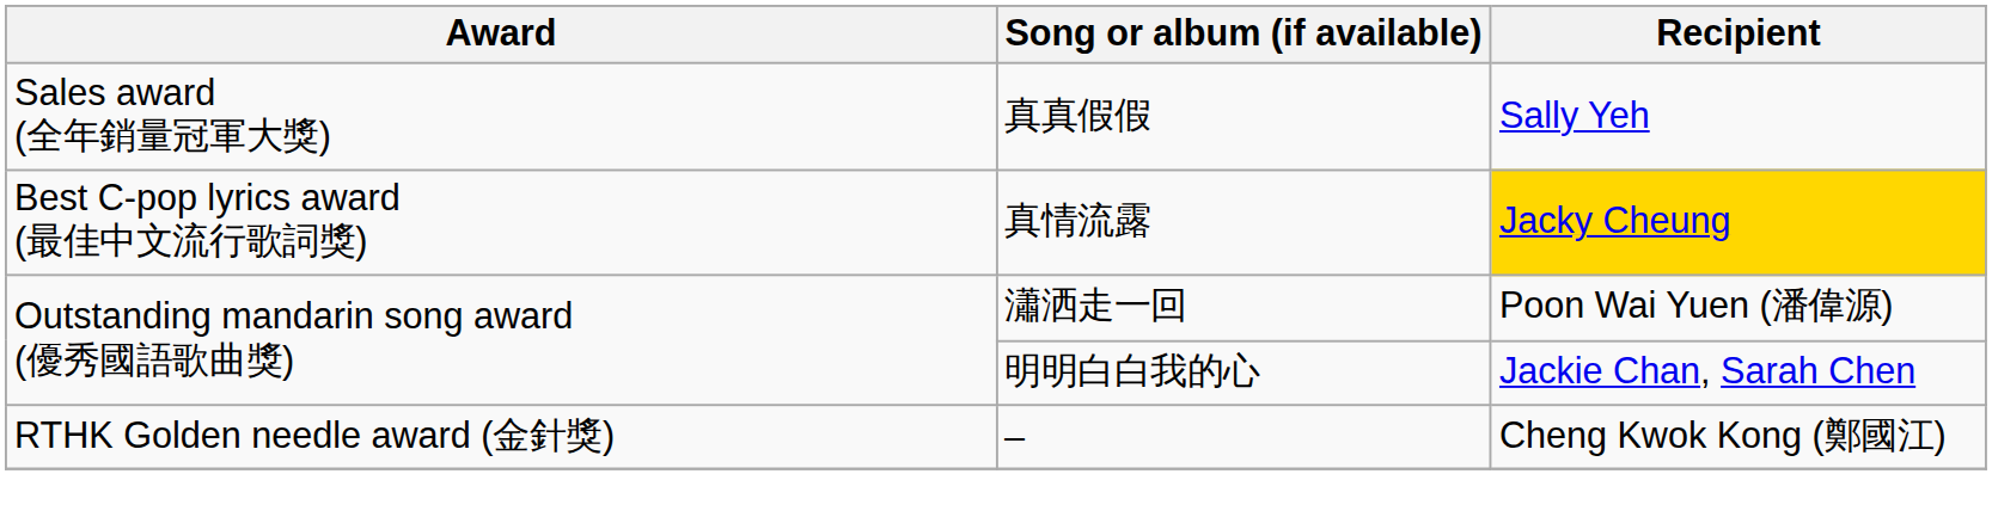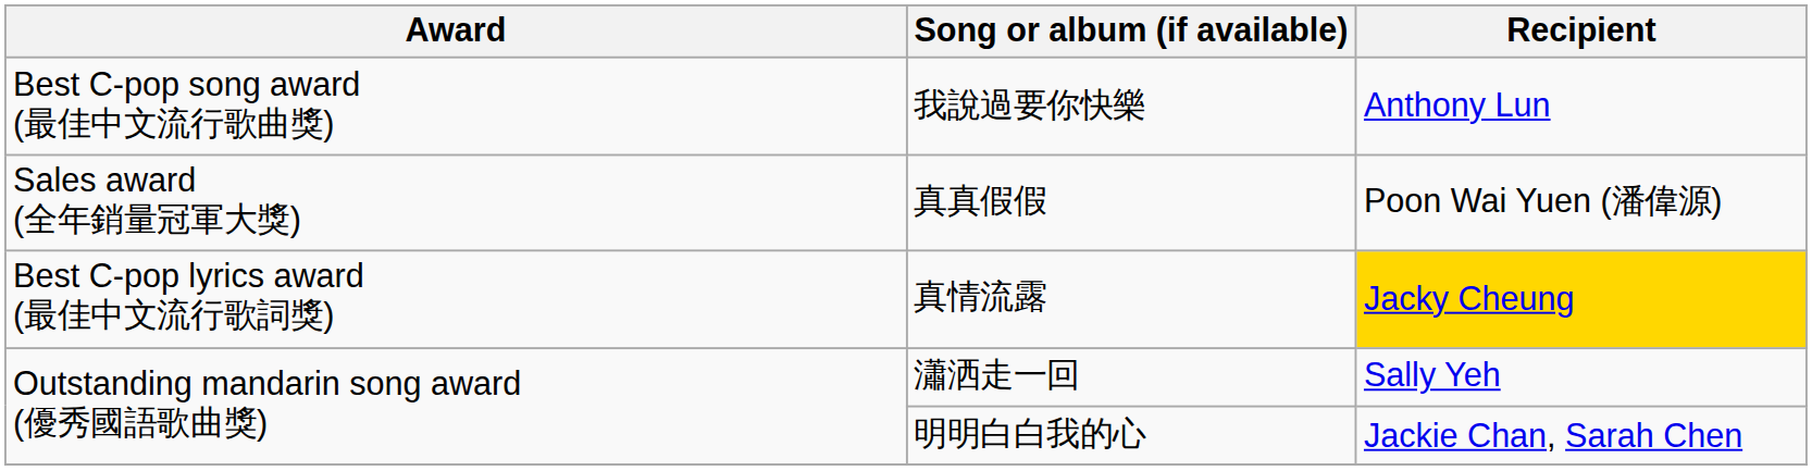 <table class="wikitable">
 <tr>
 <th width=40%>Award</th>
 <th width=20%>Song or album (if available)</th>
 <th width=20%>Recipient</th>
 </tr>
 <tr>
+<td>Best C-pop song award<br>(最佳中文流行歌曲獎)</td>
+<td>我說過要你快樂</td>
+<td><a href='#'>Anthony Lun</a></td>
+</tr>
+<tr>
 <td>Sales award<br>(全年銷量冠軍大獎)</td>
 <td>真真假假</td>
-<td><a href='#'>Sally Yeh</a></td>
+<td>Poon Wai Yuen (潘偉源)</td>
 </tr>
 <tr>
 <td>Best C-pop lyrics award<br>(最佳中文流行歌詞獎)</td>
 <td>真情流露</td>
 <td style="background: gold;"><a href='#'>Jacky Cheung</a></td>
 </tr>
 <tr>
 <td rowspan=2>Outstanding mandarin song award<br>(優秀國語歌曲獎)</td>
 <td>瀟洒走一回</td>
-<td>Poon Wai Yuen (潘偉源)</td>
+<td><a href='#'>Sally Yeh</a></td>
 </tr>
 <tr>
 <td>明明白白我的心</td>
 <td><a href='#'>Jackie Chan</a>, <a href='#'>Sarah Chen</a></td>
 </tr>
 <tr>
-<td>RTHK Golden needle award (金針獎)</td>
-<td>–</td>
-<td>Cheng Kwok Kong (鄭國江)</td>
-</tr>
-<tr>
 </tr>
 </table>
